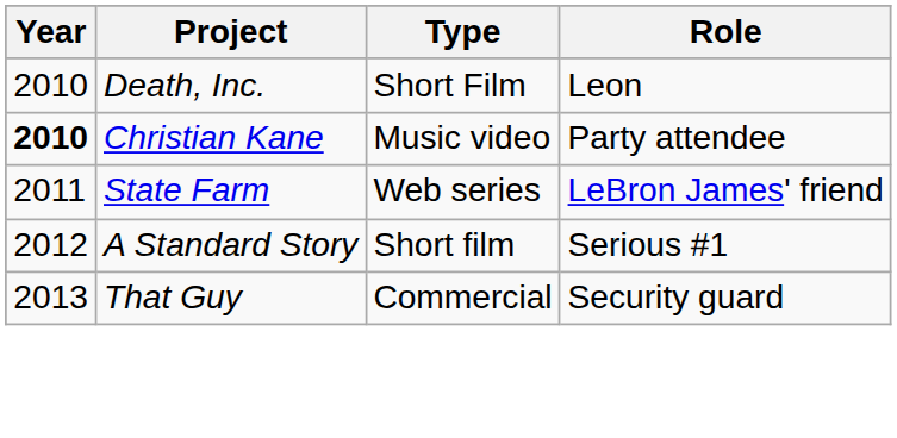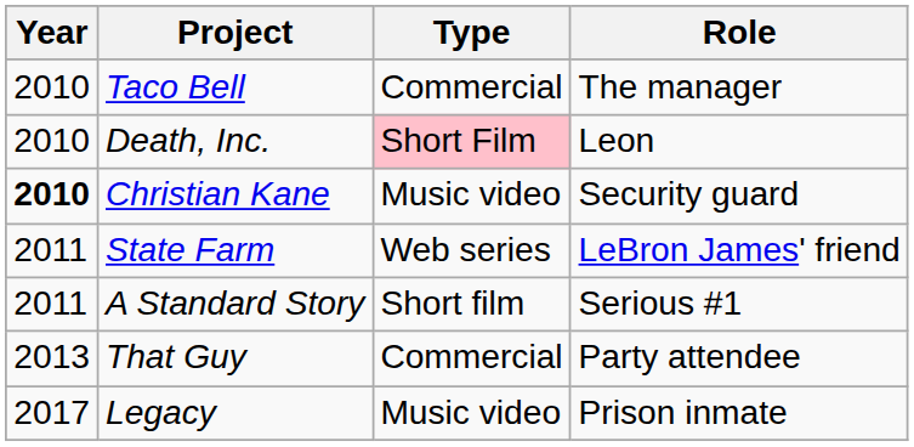 <table class="wikitable sortable">
 <tr>
 <th>Year</th>
 <th>Project</th>
 <th>Type</th>
 <th>Role</th>
 </tr>
 <tr>
 <td>2010</td>
+<td><em><a href='#'>Taco Bell</a></em></td>
+<td>Commercial</td>
+<td>The manager</td>
+</tr>
+<tr>
+<td>2010</td>
 <td><em>Death, Inc.</em></td>
-<td>Short Film</td>
+<td style="background: pink;">Short Film</td>
 <td>Leon</td>
 </tr>
 <tr>
 <td><strong>2010</strong></td>
 <td><em><a href='#'>Christian Kane</a></em></td>
 <td>Music video</td>
-<td>Party attendee</td>
+<td>Security guard</td>
 </tr>
 <tr>
 <td>2011</td>
 <td><em><a href='#'>State Farm</a></em></td>
 <td>Web series</td>
 <td><a href='#'>LeBron James</a>' friend</td>
 </tr>
 <tr>
-<td>2012</td>
+<td>2011</td>
 <td><em>A Standard Story</em></td>
 <td>Short film</td>
 <td>Serious #1</td>
 </tr>
 <tr>
 <td>2013</td>
 <td><em>That Guy</em></td>
 <td>Commercial</td>
-<td>Security guard</td>
+<td>Party attendee</td>
+</tr>
+<tr>
+<td>2017</td>
+<td><em>Legacy</em></td>
+<td>Music video</td>
+<td>Prison inmate</td>
 </tr>
 </table>
